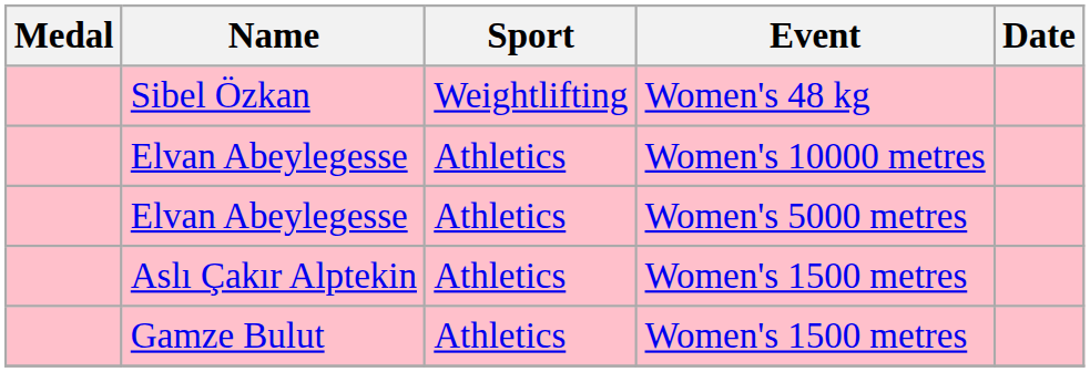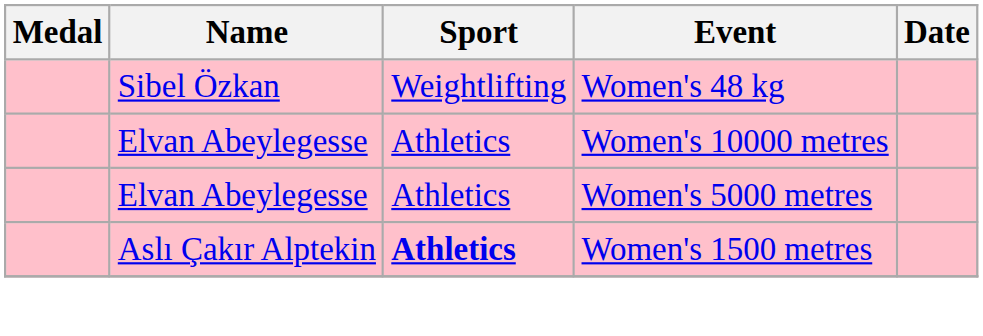 <table class="wikitable sortable" style="font-size: 95%;">
 <tr>
 <th>Medal</th>
 <th>Name</th>
 <th>Sport</th>
 <th>Event</th>
 <th>Date</th>
 </tr>
 <tr bgcolor=pink>
 <td></td>
 <td><a href='#'>Sibel Özkan</a></td>
 <td><a href='#'>Weightlifting</a></td>
 <td><a href='#'>Women's 48 kg</a></td>
 <td></td>
 </tr>
 <tr bgcolor=pink>
 <td></td>
 <td><a href='#'>Elvan Abeylegesse</a></td>
 <td><a href='#'>Athletics</a></td>
 <td><a href='#'>Women's 10000 metres</a></td>
 <td></td>
 </tr>
 <tr bgcolor=pink>
 <td></td>
 <td><a href='#'>Elvan Abeylegesse</a></td>
 <td><a href='#'>Athletics</a></td>
 <td><a href='#'>Women's 5000 metres</a></td>
 <td></td>
 </tr>
 <tr bgcolor=pink>
 <td></td>
 <td><a href='#'>Aslı Çakır Alptekin</a></td>
-<td><a href='#'>Athletics</a></td>
-<td><a href='#'>Women's 1500 metres</a></td>
-<td></td>
-</tr>
-<tr bgcolor=pink>
-<td></td>
-<td><a href='#'>Gamze Bulut</a></td>
-<td><a href='#'>Athletics</a></td>
+<td><strong><a href='#'>Athletics</a></strong></td>
 <td><a href='#'>Women's 1500 metres</a></td>
 <td></td>
 </tr>
 <tr>
 </tr>
 </table>
